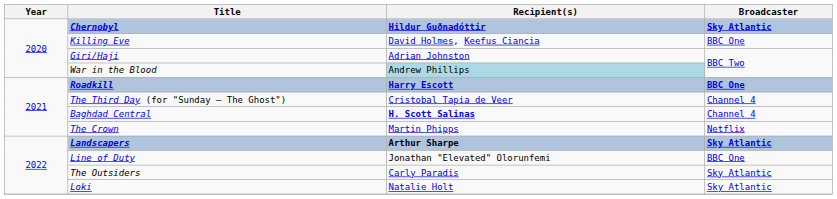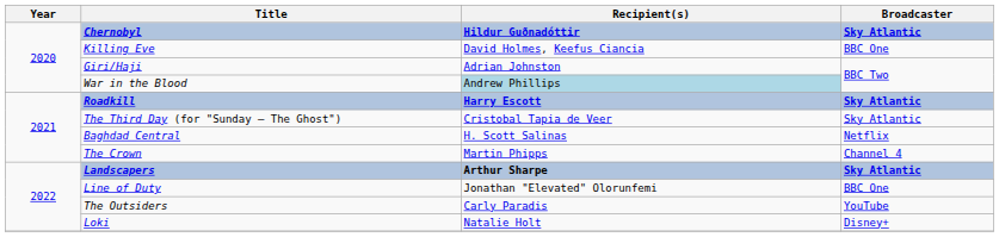 <table class="wikitable" width="95%">
 <tr>
 <th width=5%>Year</th>
 <th width=25%>Title</th>
 <th width=25%><strong>Recipient(s)</strong></th>
 <th width=10%><strong>Broadcaster</strong></th>
 </tr>
 <tr>
 <td rowspan="4" style="text-align:center;"><a href='#'>2020</a><br></td>
 <td style="background:#B0C4DE;"><strong><em><a href='#'>Chernobyl</a></em></strong></td>
 <td style="background:#B0C4DE;"><strong><a href='#'>Hildur Guðnadóttir</a></strong></td>
 <td style="background:#B0C4DE;"><strong><a href='#'>Sky Atlantic</a></strong></td>
 </tr>
 <tr>
 <td><em><a href='#'>Killing Eve</a></em></td>
 <td><a href='#'>David Holmes</a>, <a href='#'>Keefus Ciancia</a></td>
 <td><a href='#'>BBC One</a></td>
 </tr>
 <tr>
 <td><em><a href='#'>Giri/Haji</a></em></td>
 <td><a href='#'>Adrian Johnston</a></td>
 <td rowspan="2"><a href='#'>BBC Two</a></td>
 </tr>
 <tr>
 <td><em>War in the Blood</em></td>
 <td style="background: lightblue;">Andrew Phillips</td>
 </tr>
 <tr>
 <td rowspan="4" style="text-align:center;"><a href='#'>2021</a><br></td>
 <td style="background:#B0C4DE;"><strong><em><a href='#'>Roadkill</a></em></strong></td>
 <td style="background:#B0C4DE;"><strong><a href='#'>Harry Escott</a></strong></td>
-<td style="background:#B0C4DE;"><strong><a href='#'>BBC One</a></strong></td>
+<td style="background:#B0C4DE;"><strong><a href='#'>Sky Atlantic</a></strong></td>
 </tr>
 <tr>
 <td><em><a href='#'>The Third Day</a></em> (for "Sunday – The Ghost")</td>
 <td><a href='#'>Cristobal Tapia de Veer</a></td>
-<td><a href='#'>Channel 4</a></td>
+<td><a href='#'>Sky Atlantic</a></td>
 </tr>
 <tr>
 <td><em><a href='#'>Baghdad Central</a></em></td>
-<td><strong><a href='#'>H. Scott Salinas</a></strong></td>
-<td><a href='#'>Channel 4</a></td>
+<td><a href='#'>H. Scott Salinas</a></td>
+<td><a href='#'>Netflix</a></td>
 </tr>
 <tr>
 <td><em><a href='#'>The Crown</a></em></td>
 <td><a href='#'>Martin Phipps</a></td>
-<td><a href='#'>Netflix</a></td>
+<td><a href='#'>Channel 4</a></td>
 </tr>
 <tr>
 <td rowspan="4" style="text-align:center;"><a href='#'>2022</a><br></td>
 <td style="background:#B0C4DE;"><strong><em><a href='#'>Landscapers</a></em></strong></td>
 <td style="background:#B0C4DE;"><strong>Arthur Sharpe</strong></td>
 <td style="background:#B0C4DE;"><strong><a href='#'>Sky Atlantic</a></strong></td>
 </tr>
 <tr>
 <td><em><a href='#'>Line of Duty</a></em></td>
 <td>Jonathan "Elevated" Olorunfemi</td>
 <td><a href='#'>BBC One</a></td>
 </tr>
 <tr>
 <td><em>The Outsiders</em></td>
 <td><a href='#'>Carly Paradis</a></td>
-<td><a href='#'>Sky Atlantic</a></td>
+<td><a href='#'>YouTube</a></td>
 </tr>
 <tr>
 <td><em><a href='#'>Loki</a></em></td>
 <td><a href='#'>Natalie Holt</a></td>
-<td><a href='#'>Sky Atlantic</a></td>
+<td><a href='#'>Disney+</a></td>
 </tr>
 <tr>
 </tr>
 </table>
